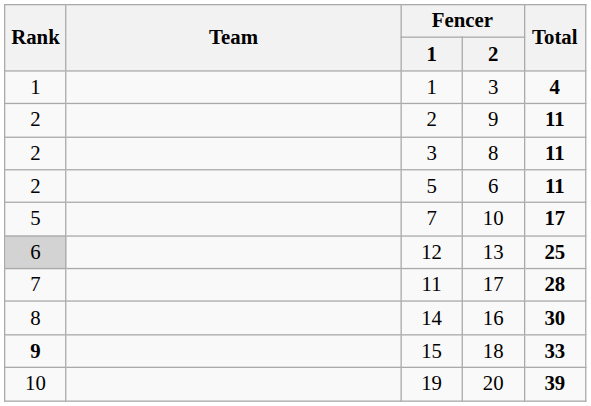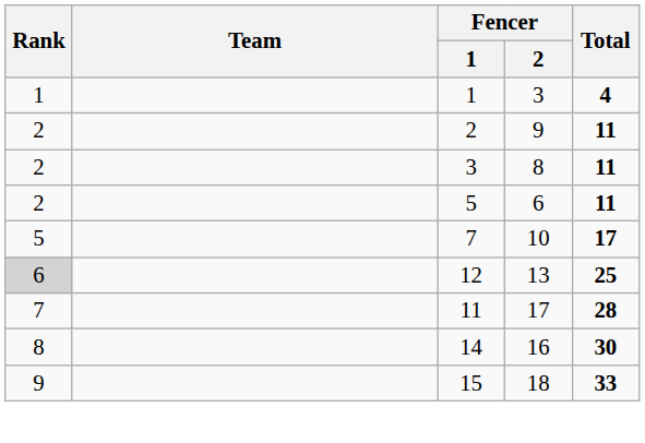 <table class=wikitable style="text-align:center">
 <tr>
 <th rowspan=2 width=40>Rank</th>
 <th rowspan=2 width=250>Team</th>
 <th colspan=2>Fencer</th>
 <th rowspan=2 width=40>Total</th>
 </tr>
 <tr>
 <th width=40>1</th>
 <th width=40>2</th>
 </tr>
 <tr>
 <td>1</td>
 <td align=left></td>
 <td>1</td>
 <td>3</td>
 <td><strong>4</strong></td>
 </tr>
 <tr>
 <td>2</td>
 <td align=left></td>
 <td>2</td>
 <td>9</td>
 <td><strong>11</strong></td>
 </tr>
 <tr>
 <td>2</td>
 <td align=left></td>
 <td>3</td>
 <td>8</td>
 <td><strong>11</strong></td>
 </tr>
 <tr>
 <td>2</td>
 <td align=left></td>
 <td>5</td>
 <td>6</td>
 <td><strong>11</strong></td>
 </tr>
 <tr>
 <td>5</td>
 <td align=left></td>
 <td>7</td>
 <td>10</td>
 <td><strong>17</strong></td>
 </tr>
 <tr>
 <td style="background: lightgrey;">6</td>
 <td align=left></td>
 <td>12</td>
 <td>13</td>
 <td><strong>25</strong></td>
 </tr>
 <tr>
 <td>7</td>
 <td align=left></td>
 <td>11</td>
 <td>17</td>
 <td><strong>28</strong></td>
 </tr>
 <tr>
 <td>8</td>
 <td align=left></td>
 <td>14</td>
 <td>16</td>
 <td><strong>30</strong></td>
 </tr>
 <tr>
-<td><strong>9</strong></td>
+<td>9</td>
 <td align=left></td>
 <td>15</td>
 <td>18</td>
 <td><strong>33</strong></td>
 </tr>
-<tr>
-<td>10</td>
-<td align=left></td>
-<td>19</td>
-<td>20</td>
-<td><strong>39</strong></td>
-</tr>
 </table>
